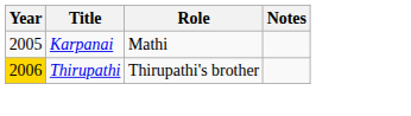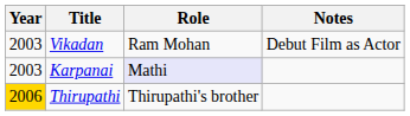 <table class="wikitable">
 <tr>
 <th>Year</th>
 <th>Title</th>
 <th>Role</th>
 <th>Notes</th>
 </tr>
 <tr>
-<td>2005</td>
+<td>2003</td>
+<td><em><a href='#'>Vikadan</a></em></td>
+<td>Ram Mohan</td>
+<td>Debut Film as Actor</td>
+</tr>
+<tr>
+<td>2003</td>
 <td><em><a href='#'>Karpanai</a></em></td>
-<td>Mathi</td>
+<td style="background: lavender;">Mathi</td>
 <td></td>
 </tr>
 <tr>
 <td style="background: gold;">2006</td>
 <td><em><a href='#'>Thirupathi</a></em></td>
 <td>Thirupathi's brother</td>
 <td></td>
 </tr>
 </table>
